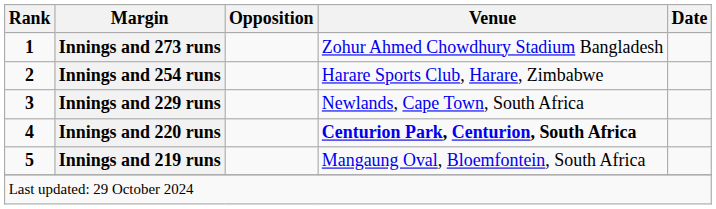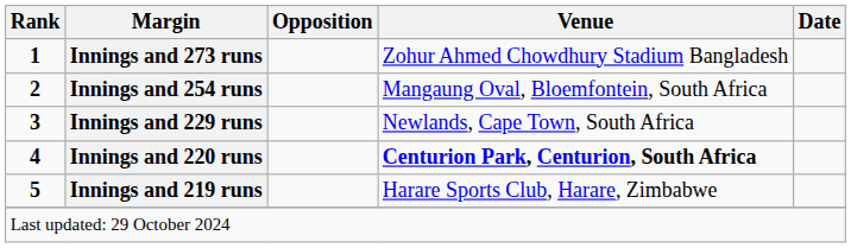 <table class="wikitable plainrowheaders sortable">
 <tr>
 <th scope=col>Rank</th>
 <th scope=col>Margin</th>
 <th scope=col>Opposition</th>
 <th scope=col>Venue</th>
 <th scope=col>Date</th>
 </tr>
 <tr>
 <td align=center><strong>1</strong></td>
 <th scope=row style=text-align:center;>Innings and 273 runs</th>
 <td></td>
 <td><a href='#'>Zohur Ahmed Chowdhury Stadium</a> Bangladesh</td>
 <td></td>
 </tr>
 <tr>
 <td align=center><strong>2</strong></td>
 <th scope=row style=text-align:center;>Innings and 254 runs</th>
 <td></td>
-<td><a href='#'>Harare Sports Club</a>, <a href='#'>Harare</a>, Zimbabwe</td>
+<td><a href='#'>Mangaung Oval</a>, <a href='#'>Bloemfontein</a>, South Africa</td>
 <td></td>
 </tr>
 <tr>
 <td align=center><strong>3</strong></td>
 <th scope=row style=text-align:center;>Innings and 229 runs</th>
 <td></td>
 <td><a href='#'>Newlands</a>, <a href='#'>Cape Town</a>, South Africa</td>
 <td></td>
 </tr>
 <tr>
 <td align=center><strong>4</strong></td>
 <th scope=row style=text-align:center>Innings and 220 runs</th>
 <td></td>
 <td><strong><a href='#'>Centurion Park</a>, <a href='#'>Centurion</a>, South Africa</strong></td>
 <td></td>
 </tr>
 <tr>
 <td align=center><strong>5</strong></td>
 <th scope=row style=text-align:center>Innings and 219 runs</th>
 <td></td>
-<td><a href='#'>Mangaung Oval</a>, <a href='#'>Bloemfontein</a>, South Africa</td>
+<td><a href='#'>Harare Sports Club</a>, <a href='#'>Harare</a>, Zimbabwe</td>
 <td></td>
 </tr>
 <tr>
 </tr>
 <tr class=sortbottom>
 <td colspan=5><small>Last updated: 29 October 2024</small></td>
 </tr>
 </table>
